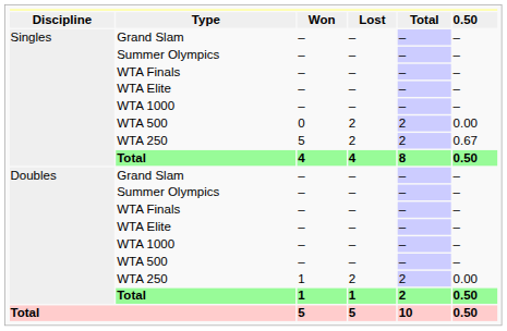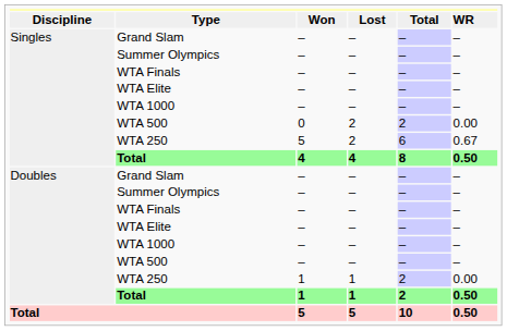 <table class="infobox vcard vevent nowrap" width="40%">
 <tr bgcolor=FFFF99>
 <th colspan=6></th>
 </tr>
 <tr style=background:#efefef;font-weight:bold>
 <th>Discipline</th>
 <th>Type</th>
 <th>Won</th>
 <th>Lost</th>
 <th>Total</th>
-<td>0.50</td>
+<td>WR</td>
 </tr>
 <tr>
 <td rowspan="8" bgcolor=efefef>Singles</td>
 <td>Grand Slam</td>
 <td>–</td>
 <td>–</td>
 <td bgcolor="CCCCFF">–</td>
 <td>–</td>
 </tr>
 <tr>
 <td>Summer Olympics</td>
 <td>–</td>
 <td>–</td>
 <td bgcolor="CCCCFF">–</td>
 <td>–</td>
 </tr>
 <tr>
 <td>WTA Finals</td>
 <td>–</td>
 <td>–</td>
 <td bgcolor="CCCCFF">–</td>
 <td>–</td>
 </tr>
 <tr>
 <td>WTA Elite</td>
 <td>–</td>
 <td>–</td>
 <td bgcolor="CCCCFF">–</td>
 <td>–</td>
 </tr>
 <tr>
 <td>WTA 1000</td>
 <td>–</td>
 <td>–</td>
 <td bgcolor="CCCCFF">–</td>
 <td>–</td>
 </tr>
 <tr>
 <td>WTA 500</td>
 <td>0</td>
 <td>2</td>
 <td bgcolor="CCCCFF">2</td>
 <td>0.00</td>
 </tr>
 <tr>
 <td>WTA 250</td>
 <td>5</td>
 <td>2</td>
-<td bgcolor="CCCCFF">2</td>
+<td bgcolor="CCCCFF">6</td>
 <td>0.67</td>
 </tr>
 <tr style="background:#98FB98;font-weight:bold">
 <td><strong>Total</strong></td>
 <td>4</td>
 <td>4</td>
 <td>8</td>
 <td>0.50</td>
 </tr>
 <tr>
 <td rowspan="8" bgcolor=efefef>Doubles</td>
 <td>Grand Slam</td>
 <td>–</td>
 <td>–</td>
 <td bgcolor="CCCCFF">–</td>
 <td>–</td>
 </tr>
 <tr>
 <td>Summer Olympics</td>
 <td>–</td>
 <td>–</td>
 <td bgcolor="CCCCFF">–</td>
 <td>–</td>
 </tr>
 <tr>
 <td>WTA Finals</td>
 <td>–</td>
 <td>–</td>
 <td bgcolor="CCCCFF">–</td>
 <td>–</td>
 </tr>
 <tr>
 <td>WTA Elite</td>
 <td>–</td>
 <td>–</td>
 <td bgcolor="CCCCFF">–</td>
 <td>–</td>
 </tr>
 <tr>
 <td>WTA 1000</td>
 <td>–</td>
 <td>–</td>
 <td bgcolor="CCCCFF">–</td>
 <td>–</td>
 </tr>
 <tr>
 <td>WTA 500</td>
 <td>–</td>
 <td>–</td>
 <td bgcolor="CCCCFF">–</td>
 <td>–</td>
 </tr>
 <tr>
 <td>WTA 250</td>
 <td>1</td>
-<td>2</td>
+<td>1</td>
 <td bgcolor="CCCCFF">2</td>
 <td>0.00</td>
 </tr>
 <tr style="background:#98FB98;font-weight:bold">
 <td><strong>Total</strong></td>
 <td>1</td>
 <td>1</td>
 <td>2</td>
 <td>0.50</td>
 </tr>
 <tr style="background:#FCC;font-weight:bold">
 <td colspan="2"><strong>Total</strong></td>
 <td>5</td>
 <td>5</td>
 <td>10</td>
 <td>0.50</td>
 </tr>
 </table>
